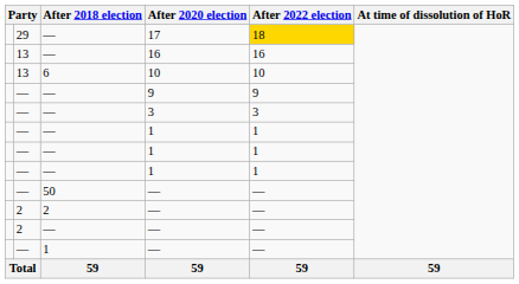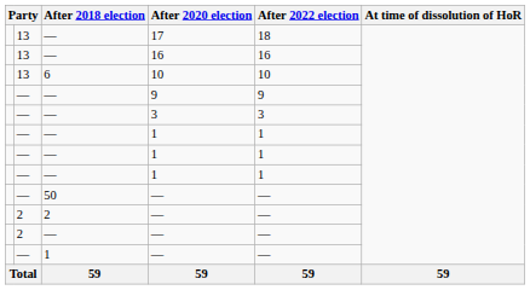 <table class="wikitable">
 <tr>
 <th colspan="2">Party</th>
 <th>After <a href='#'>2018 election</a></th>
 <th>After <a href='#'>2020 election</a></th>
 <th>After <a href='#'>2022 election</a></th>
 <th>At time of dissolution of HoR</th>
 </tr>
 <tr>
 <td></td>
-<td>29</td>
+<td>13</td>
 <td>—</td>
 <td>17</td>
-<td style="background: gold;">18</td>
+<td>18</td>
 </tr>
 <tr>
 <td></td>
 <td>13</td>
 <td>—</td>
 <td>16</td>
 <td>16</td>
 </tr>
 <tr>
 <td></td>
 <td>13</td>
 <td>6</td>
 <td>10</td>
 <td>10</td>
 </tr>
 <tr>
 <td></td>
 <td>—</td>
 <td>—</td>
 <td>9</td>
 <td>9</td>
 </tr>
 <tr>
 <td></td>
 <td>—</td>
 <td>—</td>
 <td>3</td>
 <td>3</td>
 </tr>
 <tr>
 <td></td>
 <td>—</td>
 <td>—</td>
 <td>1</td>
 <td>1</td>
 </tr>
 <tr>
 <td></td>
 <td>—</td>
 <td>—</td>
 <td>1</td>
 <td>1</td>
 </tr>
 <tr>
 <td></td>
 <td>—</td>
 <td>—</td>
 <td>1</td>
 <td>1</td>
 </tr>
 <tr>
 <td></td>
 <td>—</td>
 <td>50</td>
 <td>—</td>
 <td>—</td>
 </tr>
 <tr>
 <td></td>
 <td>2</td>
 <td>2</td>
 <td>—</td>
 <td>—</td>
 </tr>
 <tr>
 <td></td>
 <td>2</td>
 <td>—</td>
 <td>—</td>
 <td>—</td>
 </tr>
 <tr>
 <td></td>
 <td>—</td>
 <td>1</td>
 <td>—</td>
 <td>—</td>
 </tr>
 <tr>
 <th colspan="2">Total</th>
 <th>59</th>
 <th>59</th>
 <th>59</th>
 <th>59</th>
 </tr>
 </table>
